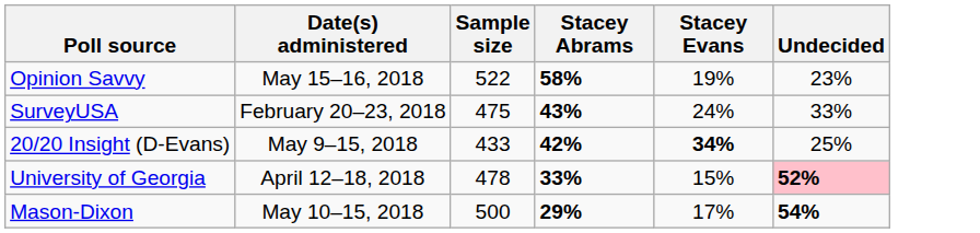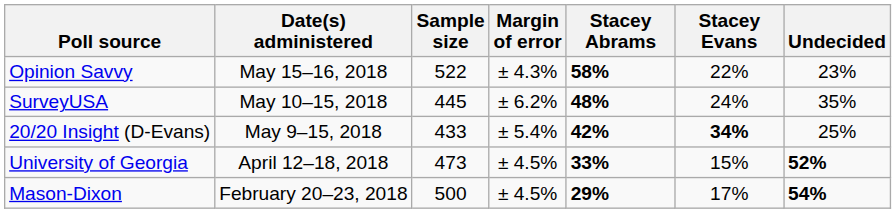 <table class="wikitable" style="font-size:90%">
 <tr valign=bottom>
 <th>Poll source</th>
 <th>Date(s)<br>administered</th>
 <th>Sample<br>size</th>
+<th>Margin<br>of error</th>
 <th style="width:75px;">Stacey<br>Abrams</th>
 <th style="width:75px;">Stacey<br>Evans</th>
 <th>Undecided</th>
 </tr>
 <tr>
 <td><a href='#'>Opinion Savvy</a></td>
 <td align=center>May 15–16, 2018</td>
 <td align=center>522</td>
+<td align=center>± 4.3%</td>
 <td><strong>58%</strong></td>
-<td align=center>19%</td>
+<td align=center>22%</td>
 <td align=center>23%</td>
 </tr>
 <tr>
 <td><a href='#'>SurveyUSA</a></td>
-<td align=center>February 20–23, 2018</td>
-<td align=center>475</td>
-<td><strong>43%</strong></td>
+<td align=center>May 10–15, 2018</td>
+<td align=center>445</td>
+<td align=center>± 6.2%</td>
+<td><strong>48%</strong></td>
 <td align=center>24%</td>
-<td align=center>33%</td>
+<td align=center>35%</td>
 </tr>
 <tr>
 <td><a href='#'>20/20 Insight</a> (D-Evans)</td>
 <td align=center>May 9–15, 2018</td>
 <td align=center>433</td>
+<td align=center>± 5.4%</td>
 <td><strong>42%</strong></td>
 <td align=center><strong>34%</strong></td>
 <td align=center>25%</td>
 </tr>
 <tr>
 <td><a href='#'>University of Georgia</a></td>
 <td align=center>April 12–18, 2018</td>
-<td align=center>478</td>
+<td align=center>473</td>
+<td align=center>± 4.5%</td>
 <td><strong>33%</strong></td>
 <td align=center>15%</td>
-<td style="background: pink;"><strong>52%</strong></td>
+<td><strong>52%</strong></td>
 </tr>
 <tr>
 <td><a href='#'>Mason-Dixon</a></td>
-<td align=center>May 10–15, 2018</td>
+<td align=center>February 20–23, 2018</td>
 <td align=center>500</td>
+<td align=center>± 4.5%</td>
 <td><strong>29%</strong></td>
 <td align=center>17%</td>
 <td><strong>54%</strong></td>
 </tr>
 </table>
